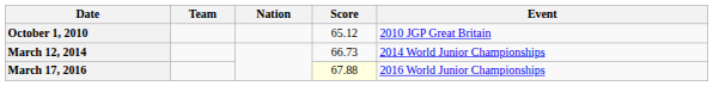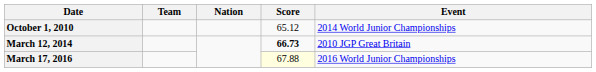 <table class="wikitable unsortable" style="text-align:left; width:75%">
 <tr>
 <th scope="col">Date</th>
 <th scope="col">Team</th>
 <th scope="col">Nation</th>
 <th scope="col">Score</th>
 <th scope="col">Event</th>
 </tr>
 <tr>
 <th scope="row" style="text-align:left">October 1, 2010</th>
 <td></td>
 <td></td>
 <td style="text-align:center">65.12</td>
-<td><a href='#'>2010 JGP Great Britain</a></td>
+<td><a href='#'>2014 World Junior Championships</a></td>
 </tr>
 <tr>
 <th scope="row" style="text-align:left">March 12, 2014</th>
 <td></td>
 <td rowspan="2"></td>
-<td style="text-align:center">66.73</td>
-<td><a href='#'>2014 World Junior Championships</a></td>
+<td style="text-align:center"><strong>66.73</strong></td>
+<td><a href='#'>2010 JGP Great Britain</a></td>
 </tr>
 <tr>
 <th scope="row" style="text-align:left">March 17, 2016</th>
 <td></td>
 <td style="background: lightyellow; text-align:center">67.88</td>
 <td><a href='#'>2016 World Junior Championships</a></td>
 </tr>
 </table>
